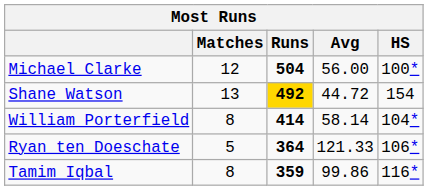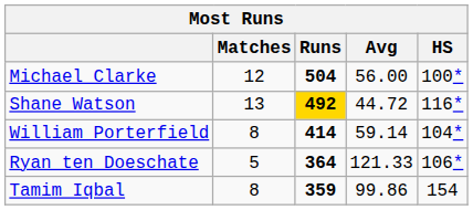 <table class="wikitable" style="text-align:center;">
 <tr>
 <th colspan=5>Most Runs</th>
 </tr>
 <tr>
 <th></th>
 <th>Matches</th>
 <th>Runs</th>
 <th>Avg</th>
 <th>HS</th>
 </tr>
 <tr>
 <td align="left"> <a href='#'>Michael Clarke</a></td>
 <td>12</td>
 <td><strong>504</strong></td>
 <td>56.00</td>
 <td>100<a href='#'>*</a></td>
 </tr>
 <tr>
 <td align="left"> <a href='#'>Shane Watson</a></td>
 <td>13</td>
 <td style="background: gold;"><strong>492</strong></td>
 <td>44.72</td>
-<td>154</td>
+<td>116<a href='#'>*</a></td>
 </tr>
 <tr>
 <td align="left"> <a href='#'>William Porterfield</a></td>
 <td>8</td>
 <td><strong>414</strong></td>
-<td>58.14</td>
+<td>59.14</td>
 <td>104<a href='#'>*</a></td>
 </tr>
 <tr>
 <td align="left"> <a href='#'>Ryan ten Doeschate</a></td>
 <td>5</td>
 <td><strong>364</strong></td>
 <td>121.33</td>
 <td>106<a href='#'>*</a></td>
 </tr>
 <tr>
 <td align="left"> <a href='#'>Tamim Iqbal</a></td>
 <td>8</td>
 <td><strong>359</strong></td>
 <td>99.86</td>
-<td>116<a href='#'>*</a></td>
+<td>154</td>
 </tr>
 </table>
